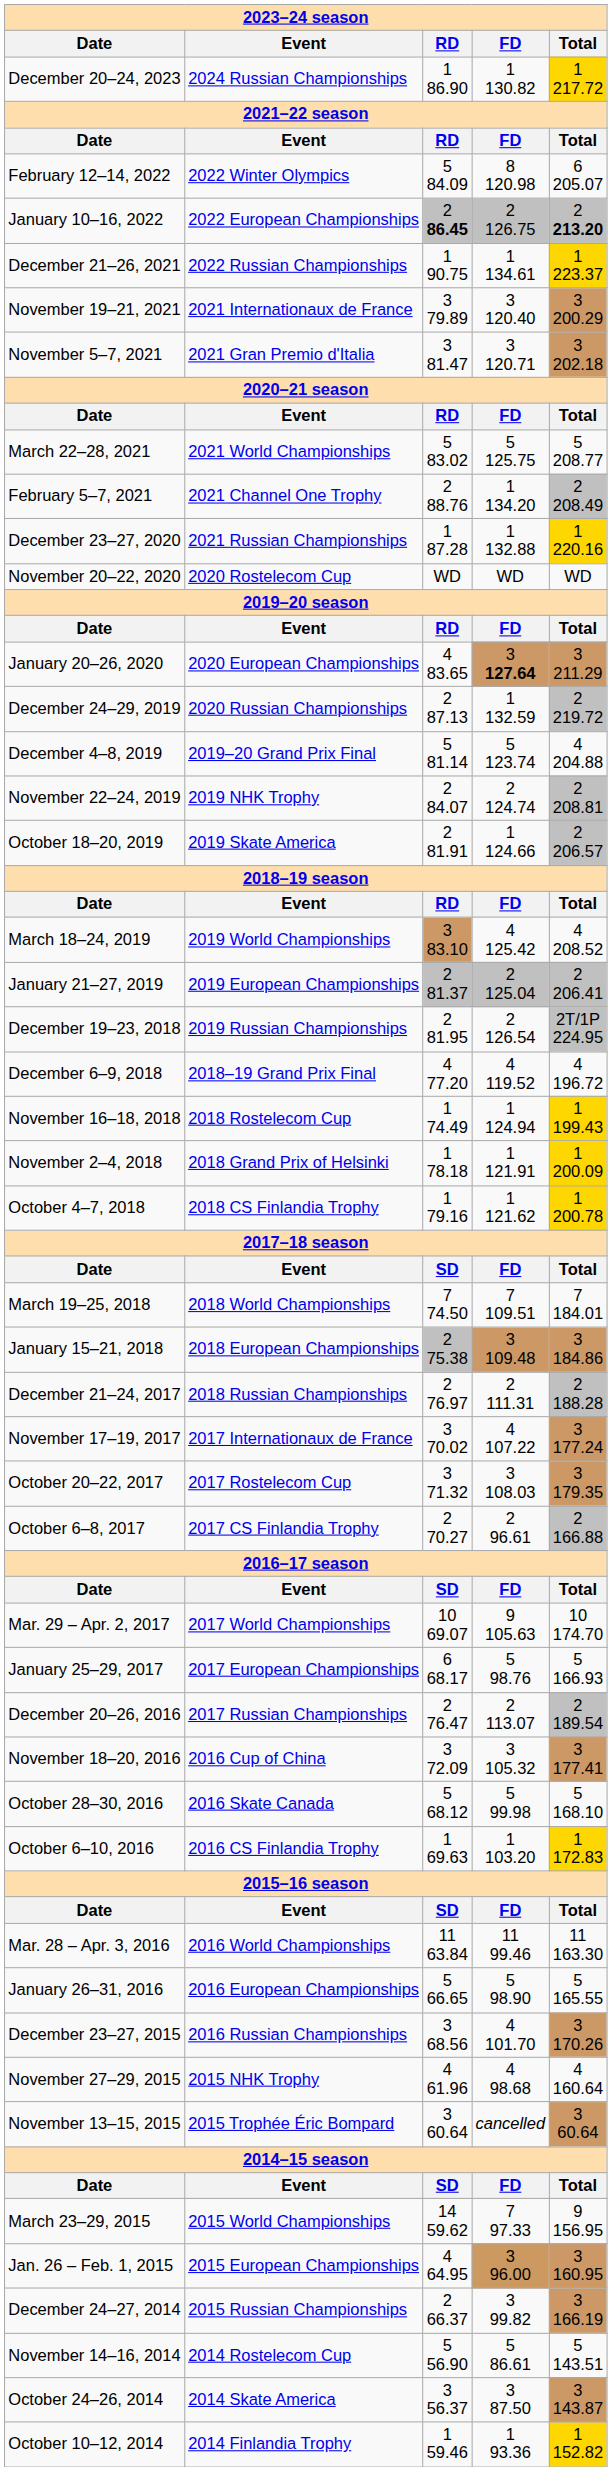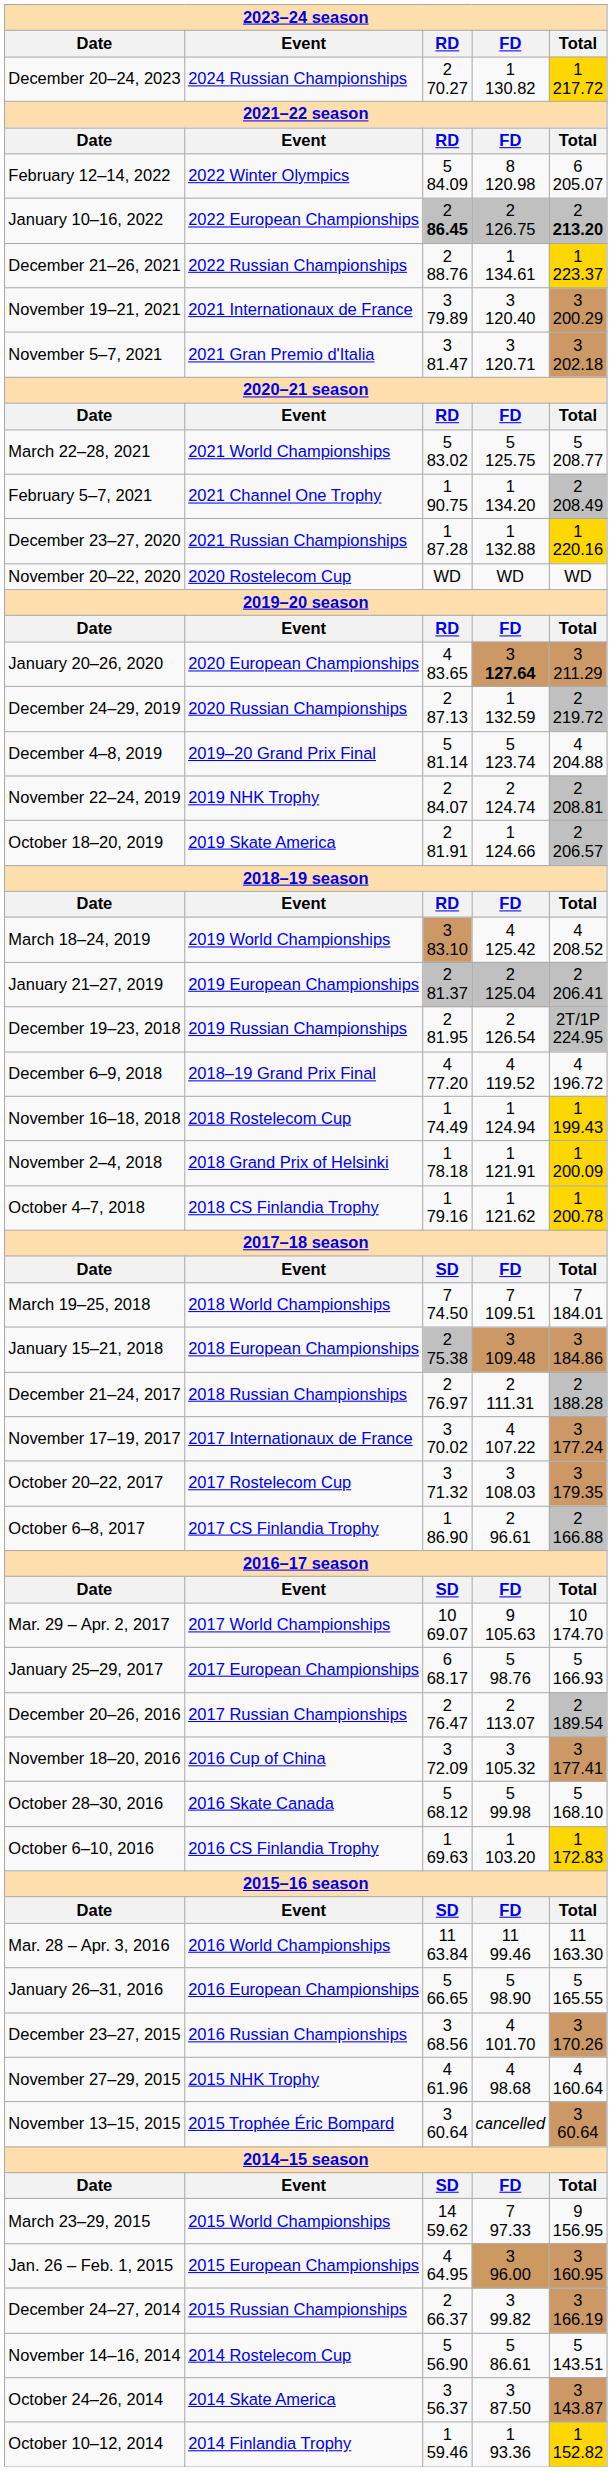 <table class="wikitable">
 <tr>
 <td style="background-color: #ffdead; " colspan=5 align=center><a href='#'><strong>2023–24 season</strong></a></td>
 </tr>
 <tr>
 <th>Date</th>
 <th>Event</th>
 <th><a href='#'>RD</a></th>
 <th><a href='#'>FD</a></th>
 <th>Total</th>
 </tr>
 <tr>
 <td>December 20–24, 2023</td>
 <td><a href='#'>2024 Russian Championships</a></td>
-<td align=center>1 <br> 86.90</td>
+<td align=center>2 <br> 70.27</td>
 <td align=center>1 <br> 130.82</td>
 <td align=center bgcolor=gold>1 <br> 217.72</td>
 </tr>
 <tr>
 <td style="background-color: #ffdead; " colspan=5 align=center><a href='#'><strong>2021–22 season</strong></a></td>
 </tr>
 <tr>
 <th>Date</th>
 <th>Event</th>
 <th><a href='#'>RD</a></th>
 <th><a href='#'>FD</a></th>
 <th>Total</th>
 </tr>
 <tr>
 <td>February 12–14, 2022</td>
 <td><a href='#'>2022 Winter Olympics</a></td>
 <td align=center>5 <br> 84.09</td>
 <td align=center>8 <br> 120.98</td>
 <td align=center>6 <br> 205.07</td>
 </tr>
 <tr>
 <td>January 10–16, 2022</td>
 <td><a href='#'>2022 European Championships</a></td>
 <td align=center bgcolor=silver>2 <br> <strong>86.45</strong></td>
 <td align=center bgcolor=silver>2 <br> 126.75</td>
 <td align=center bgcolor=silver>2 <br> <strong>213.20</strong></td>
 </tr>
 <tr>
 <td>December 21–26, 2021</td>
 <td><a href='#'>2022 Russian Championships</a></td>
-<td align=center>1 <br> 90.75</td>
+<td align=center>2 <br> 88.76</td>
 <td align=center>1 <br> 134.61</td>
 <td align=center bgcolor=gold>1 <br> 223.37</td>
 </tr>
 <tr>
 <td>November 19–21, 2021</td>
 <td><a href='#'>2021 Internationaux de France</a></td>
 <td align=center>3 <br> 79.89</td>
 <td align=center>3 <br> 120.40</td>
 <td align=center bgcolor=cc9966>3 <br> 200.29</td>
 </tr>
 <tr>
 <td>November 5–7, 2021</td>
 <td><a href='#'>2021 Gran Premio d'Italia</a></td>
 <td align=center>3 <br> 81.47</td>
 <td align=center>3 <br> 120.71</td>
 <td align=center bgcolor=cc9966>3 <br> 202.18</td>
 </tr>
 <tr>
 <td style="background-color: #ffdead;" colspan=5 align=center><a href='#'><strong>2020–21 season</strong></a></td>
 </tr>
 <tr>
 <th>Date</th>
 <th>Event</th>
 <th><a href='#'>RD</a></th>
 <th><a href='#'>FD</a></th>
 <th>Total</th>
 </tr>
 <tr>
 <td>March 22–28, 2021</td>
 <td><a href='#'>2021 World Championships</a></td>
 <td align=center>5 <br> 83.02</td>
 <td align=center>5 <br> 125.75</td>
 <td align=center>5 <br> 208.77</td>
 </tr>
 <tr>
 <td>February 5–7, 2021</td>
 <td><a href='#'>2021 Channel One Trophy</a></td>
-<td align=center>2 <br> 88.76</td>
+<td align=center>1 <br> 90.75</td>
 <td align=center>1 <br> 134.20</td>
 <td align=center bgcolor=silver>2 <br> 208.49</td>
 </tr>
 <tr>
 <td>December 23–27, 2020</td>
 <td><a href='#'>2021 Russian Championships</a></td>
 <td align=center>1 <br> 87.28</td>
 <td align=center>1 <br> 132.88</td>
 <td align=center bgcolor=gold>1 <br> 220.16</td>
 </tr>
 <tr>
 <td>November 20–22, 2020</td>
 <td><a href='#'>2020 Rostelecom Cup</a></td>
 <td align=center>WD <br></td>
 <td align=center>WD <br></td>
 <td align=center>WD <br></td>
 </tr>
 <tr>
 <td style="background-color: #ffdead;" colspan=5 align=center><a href='#'><strong>2019–20 season</strong></a></td>
 </tr>
 <tr>
 <th>Date</th>
 <th>Event</th>
 <th><a href='#'>RD</a></th>
 <th><a href='#'>FD</a></th>
 <th>Total</th>
 </tr>
 <tr>
 <td>January 20–26, 2020</td>
 <td><a href='#'>2020 European Championships</a></td>
 <td align=center>4 <br> 83.65</td>
 <td align=center bgcolor=cc9966>3 <br> <strong>127.64</strong></td>
 <td align=center bgcolor=cc9966>3 <br> 211.29</td>
 </tr>
 <tr>
 <td>December 24–29, 2019</td>
 <td><a href='#'>2020 Russian Championships</a></td>
 <td align=center>2 <br> 87.13</td>
 <td align=center>1 <br> 132.59</td>
 <td align=center bgcolor=silver>2 <br> 219.72</td>
 </tr>
 <tr>
 <td>December 4–8, 2019</td>
 <td><a href='#'>2019–20 Grand Prix Final</a></td>
 <td align=center>5 <br> 81.14</td>
 <td align=center>5 <br> 123.74</td>
 <td align=center>4 <br> 204.88</td>
 </tr>
 <tr>
 <td>November 22–24, 2019</td>
 <td><a href='#'>2019 NHK Trophy</a></td>
 <td align=center>2 <br> 84.07</td>
 <td align=center>2 <br> 124.74</td>
 <td align=center bgcolor=silver>2 <br> 208.81</td>
 </tr>
 <tr>
 <td>October 18–20, 2019</td>
 <td><a href='#'>2019 Skate America</a></td>
 <td align=center>2 <br> 81.91</td>
 <td align=center>1 <br> 124.66</td>
 <td align=center bgcolor=silver>2 <br> 206.57</td>
 </tr>
 <tr>
 <th style="background-color: #ffdead; " colspan=5 align=center><a href='#'>2018–19 season</a></th>
 </tr>
 <tr>
 <th>Date</th>
 <th>Event</th>
 <th><a href='#'>RD</a></th>
 <th><a href='#'>FD</a></th>
 <th>Total</th>
 </tr>
 <tr>
 <td>March 18–24, 2019</td>
 <td><a href='#'>2019 World Championships</a></td>
 <td align=center bgcolor=cc9966>3 <br> 83.10</td>
 <td align=center>4 <br> 125.42</td>
 <td align=center>4 <br> 208.52</td>
 </tr>
 <tr>
 <td>January 21–27, 2019</td>
 <td><a href='#'>2019 European Championships</a></td>
 <td align=center bgcolor=silver>2 <br> 81.37</td>
 <td align=center bgcolor=silver>2 <br> 125.04</td>
 <td align=center bgcolor=silver>2 <br> 206.41</td>
 </tr>
 <tr>
 <td>December 19–23, 2018</td>
 <td><a href='#'>2019 Russian Championships</a></td>
 <td align=center>2 <br> 81.95</td>
 <td align=center>2 <br> 126.54</td>
 <td align=center bgcolor=silver>2T/1P <br> 224.95</td>
 </tr>
 <tr>
 <td>December 6–9, 2018</td>
 <td><a href='#'>2018–19 Grand Prix Final</a></td>
 <td align=center>4 <br> 77.20</td>
 <td align=center>4 <br> 119.52</td>
 <td align=center>4 <br> 196.72</td>
 </tr>
 <tr>
 <td>November 16–18, 2018</td>
 <td><a href='#'>2018 Rostelecom Cup</a></td>
 <td align=center>1 <br> 74.49</td>
 <td align=center>1 <br> 124.94</td>
 <td align=center bgcolor=gold>1 <br> 199.43</td>
 </tr>
 <tr>
 <td>November 2–4, 2018</td>
 <td><a href='#'>2018 Grand Prix of Helsinki</a></td>
 <td align=center>1 <br> 78.18</td>
 <td align=center>1 <br> 121.91</td>
 <td align=center bgcolor=gold>1 <br> 200.09</td>
 </tr>
 <tr>
 <td>October 4–7, 2018</td>
 <td><a href='#'>2018 CS Finlandia Trophy</a></td>
 <td align=center>1 <br> 79.16</td>
 <td align=center>1 <br> 121.62</td>
 <td align=center bgcolor=gold>1 <br> 200.78</td>
 </tr>
 <tr>
 <td style="background-color: #ffdead;" colspan=5 align=center><a href='#'><strong>2017–18 season</strong></a></td>
 </tr>
 <tr>
 <th>Date</th>
 <th>Event</th>
 <th><a href='#'>SD</a></th>
 <th><a href='#'>FD</a></th>
 <th>Total</th>
 </tr>
 <tr>
 <td>March 19–25, 2018</td>
 <td><a href='#'>2018 World Championships</a></td>
 <td align=center>7 <br> 74.50</td>
 <td align=center>7 <br> 109.51</td>
 <td align=center>7 <br> 184.01</td>
 </tr>
 <tr>
 <td>January 15–21, 2018</td>
 <td><a href='#'>2018 European Championships</a></td>
 <td align=center bgcolor=silver>2 <br> 75.38</td>
 <td align=center bgcolor=cc9966>3 <br> 109.48</td>
 <td align=center bgcolor=cc9966>3 <br> 184.86</td>
 </tr>
 <tr>
 <td>December 21–24, 2017</td>
 <td><a href='#'>2018 Russian Championships</a></td>
 <td align=center>2 <br> 76.97</td>
 <td align=center>2 <br> 111.31</td>
 <td align=center bgcolor=silver>2 <br> 188.28</td>
 </tr>
 <tr>
 <td>November 17–19, 2017</td>
 <td><a href='#'>2017 Internationaux de France</a></td>
 <td align=center>3 <br> 70.02</td>
 <td align=center>4 <br> 107.22</td>
 <td align=center bgcolor=cc9966>3 <br> 177.24</td>
 </tr>
 <tr>
 <td>October 20–22, 2017</td>
 <td><a href='#'>2017 Rostelecom Cup</a></td>
 <td align=center>3 <br> 71.32</td>
 <td align=center>3 <br> 108.03</td>
 <td align=center bgcolor=cc9966>3 <br> 179.35</td>
 </tr>
 <tr>
 <td>October 6–8, 2017</td>
 <td><a href='#'>2017 CS Finlandia Trophy</a></td>
-<td align=center>2 <br> 70.27</td>
+<td align=center>1 <br> 86.90</td>
 <td align=center>2 <br> 96.61</td>
 <td align=center bgcolor=silver>2 <br> 166.88</td>
 </tr>
 <tr>
 <td style="background-color: #ffdead;" colspan=5 align=center><a href='#'><strong>2016–17 season</strong></a></td>
 </tr>
 <tr>
 <th>Date</th>
 <th>Event</th>
 <th><a href='#'>SD</a></th>
 <th><a href='#'>FD</a></th>
 <th>Total</th>
 </tr>
 <tr>
 <td>Mar. 29 – Apr. 2, 2017</td>
 <td><a href='#'>2017 World Championships</a></td>
 <td align=center>10 <br> 69.07</td>
 <td align=center>9 <br> 105.63</td>
 <td align=center>10 <br> 174.70</td>
 </tr>
 <tr>
 <td>January 25–29, 2017</td>
 <td><a href='#'>2017 European Championships</a></td>
 <td align=center>6 <br> 68.17</td>
 <td align=center>5 <br> 98.76</td>
 <td align=center>5 <br> 166.93</td>
 </tr>
 <tr>
 <td>December 20–26, 2016</td>
 <td><a href='#'>2017 Russian Championships</a></td>
 <td align=center>2 <br> 76.47</td>
 <td align=center>2 <br> 113.07</td>
 <td align=center bgcolor=silver>2 <br> 189.54</td>
 </tr>
 <tr>
 <td>November 18–20, 2016</td>
 <td><a href='#'>2016 Cup of China</a></td>
 <td align=center>3 <br> 72.09</td>
 <td align=center>3 <br> 105.32</td>
 <td align=center bgcolor=cc9966>3 <br> 177.41</td>
 </tr>
 <tr>
 <td>October 28–30, 2016</td>
 <td><a href='#'>2016 Skate Canada</a></td>
 <td align=center>5 <br> 68.12</td>
 <td align=center>5 <br> 99.98</td>
 <td align=center>5 <br> 168.10</td>
 </tr>
 <tr>
 <td>October 6–10, 2016</td>
 <td><a href='#'>2016 CS Finlandia Trophy</a></td>
 <td align=center>1 <br> 69.63</td>
 <td align=center>1 <br> 103.20</td>
 <td align=center bgcolor=gold>1 <br> 172.83</td>
 </tr>
 <tr>
 <td style="background-color: #ffdead; " colspan="6" align="center"><a href='#'><strong>2015–16 season</strong></a></td>
 </tr>
 <tr>
 <th>Date</th>
 <th>Event</th>
 <th><a href='#'>SD</a></th>
 <th><a href='#'>FD</a></th>
 <th>Total</th>
 </tr>
 <tr>
 <td>Mar. 28 – Apr. 3, 2016</td>
 <td><a href='#'>2016 World Championships</a></td>
 <td align=center>11 <br> 63.84</td>
 <td align=center>11 <br> 99.46</td>
 <td align=center>11 <br> 163.30</td>
 </tr>
 <tr>
 <td>January 26–31, 2016</td>
 <td><a href='#'>2016 European Championships</a></td>
 <td align=center>5 <br> 66.65</td>
 <td align=center>5 <br> 98.90</td>
 <td align=center>5 <br> 165.55</td>
 </tr>
 <tr>
 <td>December 23–27, 2015</td>
 <td><a href='#'>2016 Russian Championships</a></td>
 <td align=center>3 <br> 68.56</td>
 <td align=center>4 <br> 101.70</td>
 <td align=center bgcolor=cc9966>3 <br> 170.26</td>
 </tr>
 <tr>
 <td>November 27–29, 2015</td>
 <td><a href='#'>2015 NHK Trophy</a></td>
 <td align=center>4 <br> 61.96</td>
 <td align=center>4 <br> 98.68</td>
 <td align=center>4 <br> 160.64</td>
 </tr>
 <tr>
 <td>November 13–15, 2015</td>
 <td><a href='#'>2015 Trophée Éric Bompard</a></td>
 <td align=center>3 <br> 60.64</td>
 <td align=center><em>cancelled</em></td>
 <td align=center bgcolor=cc9966>3 <br> 60.64</td>
 </tr>
 <tr>
 <td style="background-color: #ffdead; " colspan="6" align="center"><a href='#'><strong>2014–15 season</strong></a></td>
 </tr>
 <tr>
 <th>Date</th>
 <th>Event</th>
 <th><a href='#'>SD</a></th>
 <th><a href='#'>FD</a></th>
 <th>Total</th>
 </tr>
 <tr>
 <td>March 23–29, 2015</td>
 <td><a href='#'>2015 World Championships</a></td>
 <td align=center>14 <br> 59.62</td>
 <td align=center>7 <br> 97.33</td>
 <td align=center>9 <br> 156.95</td>
 </tr>
 <tr>
 <td>Jan. 26 – Feb. 1, 2015</td>
 <td><a href='#'>2015 European Championships</a></td>
 <td align=center>4 <br> 64.95</td>
 <td align=center bgcolor=cc996>3 <br> 96.00</td>
 <td align=center bgcolor=cc9966>3 <br> 160.95</td>
 </tr>
 <tr>
 <td>December 24–27, 2014</td>
 <td><a href='#'>2015 Russian Championships</a></td>
 <td align=center>2 <br> 66.37</td>
 <td align=center>3 <br> 99.82</td>
 <td align=center bgcolor=cc9966>3 <br> 166.19</td>
 </tr>
 <tr>
 <td>November 14–16, 2014</td>
 <td><a href='#'>2014 Rostelecom Cup</a></td>
 <td align=center>5 <br> 56.90</td>
 <td align=center>5 <br> 86.61</td>
 <td align=center>5 <br> 143.51</td>
 </tr>
 <tr>
 <td>October 24–26, 2014</td>
 <td><a href='#'>2014 Skate America</a></td>
 <td align=center>3 <br> 56.37</td>
 <td align=center>3 <br> 87.50</td>
 <td align=center bgcolor=cc9966>3 <br> 143.87</td>
 </tr>
 <tr>
 <td>October 10–12, 2014</td>
 <td><a href='#'>2014 Finlandia Trophy</a></td>
 <td align=center>1 <br> 59.46</td>
 <td align=center>1 <br> 93.36</td>
 <td align=center bgcolor=gold>1 <br> 152.82</td>
 </tr>
 <tr>
 </tr>
 </table>
